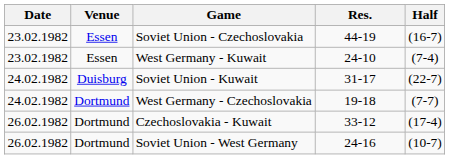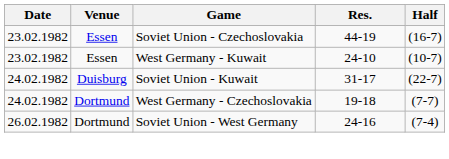 <table class="wikitable" style="text-align:center;">
 <tr>
 <th width="45px">Date</th>
 <th>Venue</th>
 <th>Game</th>
 <th width="100px">Res.</th>
 <th>Half</th>
 </tr>
 <tr>
 <td>23.02.1982</td>
 <td><a href='#'>Essen</a></td>
 <td align="left">Soviet Union - Czechoslovakia</td>
 <td>44-19</td>
 <td>(16-7)</td>
 </tr>
 <tr>
 <td>23.02.1982</td>
 <td>Essen</td>
 <td align="left">West Germany - Kuwait</td>
 <td>24-10</td>
-<td>(7-4)</td>
+<td>(10-7)</td>
 </tr>
 <tr>
 <td>24.02.1982</td>
 <td><a href='#'>Duisburg</a></td>
 <td align="left">Soviet Union - Kuwait</td>
 <td>31-17</td>
 <td>(22-7)</td>
 </tr>
 <tr>
 <td>24.02.1982</td>
 <td><a href='#'>Dortmund</a></td>
 <td align="left">West Germany - Czechoslovakia</td>
 <td>19-18</td>
 <td>(7-7)</td>
 </tr>
 <tr>
 <td>26.02.1982</td>
 <td>Dortmund</td>
-<td align="left">Czechoslovakia - Kuwait</td>
-<td>33-12</td>
-<td>(17-4)</td>
-</tr>
-<tr>
-<td>26.02.1982</td>
-<td>Dortmund</td>
 <td align="left">Soviet Union - West Germany</td>
 <td>24-16</td>
-<td>(10-7)</td>
+<td>(7-4)</td>
 </tr>
 </table>
